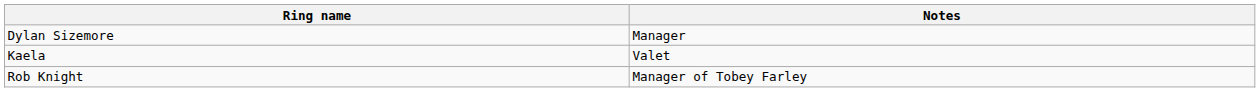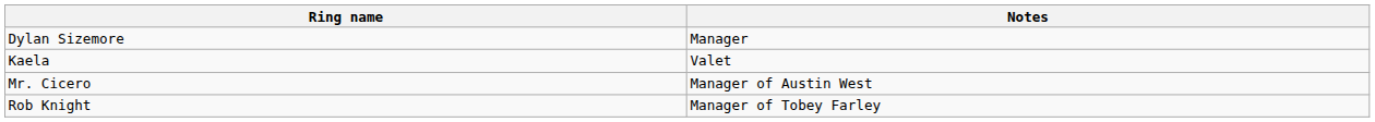 <table class="wikitable sortable" align="left center" width="65%">
 <tr>
 <th width="10%">Ring name</th>
 <th width="10%">Notes</th>
 </tr>
 <tr>
 <td>Dylan Sizemore</td>
 <td>Manager</td>
 </tr>
 <tr>
 <td>Kaela</td>
 <td>Valet</td>
 </tr>
 <tr>
+<td>Mr. Cicero</td>
+<td>Manager of Austin West</td>
+</tr>
+<tr>
 <td>Rob Knight</td>
 <td>Manager of Tobey Farley</td>
 </tr>
 </table>
